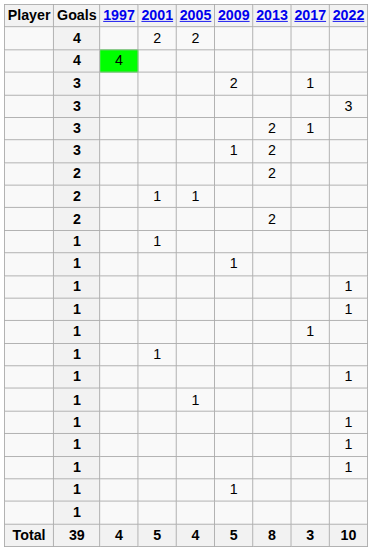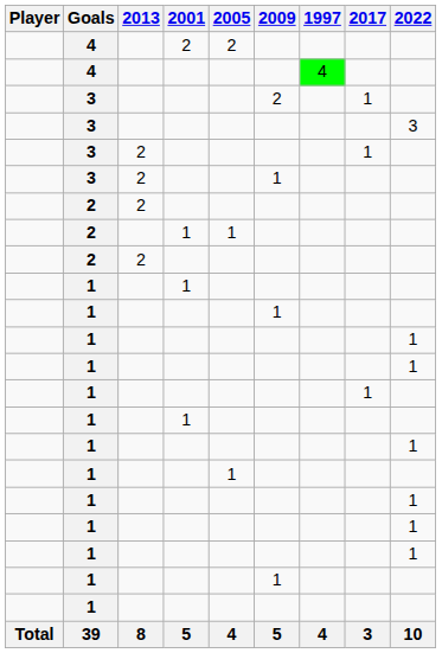 <table class="wikitable sortable" style="text-align:center;">
 <tr>
 <th>Player</th>
 <th>Goals</th>
-<th><a href='#'>1997</a></th>
+<th><a href='#'>2013</a></th>
 <th><a href='#'>2001</a></th>
 <th><a href='#'>2005</a></th>
 <th><a href='#'>2009</a></th>
-<th><a href='#'>2013</a></th>
+<th><a href='#'>1997</a></th>
 <th><a href='#'>2017</a></th>
 <th><a href='#'>2022</a></th>
 </tr>
 <tr>
 <td align="left"></td>
 <th>4</th>
 <td></td>
 <td>2</td>
 <td>2</td>
 <td></td>
 <td></td>
 <td></td>
 <td></td>
 </tr>
 <tr>
 <td align="left"></td>
 <th>4</th>
-<td style="background:#00FF00">4</td>
 <td></td>
 <td></td>
 <td></td>
 <td></td>
+<td style="background:#00FF00">4</td>
 <td></td>
 <td></td>
 </tr>
 <tr>
 <td align="left"></td>
 <th>3</th>
 <td></td>
 <td></td>
 <td></td>
 <td>2</td>
 <td></td>
 <td>1</td>
 <td></td>
 </tr>
 <tr>
 <td align="left"></td>
 <th>3</th>
 <td></td>
 <td></td>
 <td></td>
 <td></td>
 <td></td>
 <td></td>
 <td>3</td>
 </tr>
 <tr>
 <td align="left"></td>
 <th>3</th>
+<td>2</td>
 <td></td>
 <td></td>
 <td></td>
 <td></td>
-<td>2</td>
 <td>1</td>
 <td></td>
 </tr>
 <tr>
 <td align="left"></td>
 <th>3</th>
-<td></td>
+<td>2</td>
 <td></td>
 <td></td>
 <td>1</td>
-<td>2</td>
+<td></td>
 <td></td>
 <td></td>
 </tr>
 <tr>
 <td align="left"></td>
 <th>2</th>
+<td>2</td>
 <td></td>
 <td></td>
 <td></td>
 <td></td>
-<td>2</td>
 <td></td>
 <td></td>
 </tr>
 <tr>
 <td align="left"></td>
 <th>2</th>
 <td></td>
 <td>1</td>
 <td>1</td>
 <td></td>
 <td></td>
 <td></td>
 <td></td>
 </tr>
 <tr>
 <td align="left"></td>
 <th>2</th>
+<td>2</td>
 <td></td>
 <td></td>
 <td></td>
 <td></td>
-<td>2</td>
 <td></td>
 <td></td>
 </tr>
 <tr>
 <td align="left"></td>
 <th>1</th>
 <td></td>
 <td>1</td>
 <td></td>
 <td></td>
 <td></td>
 <td></td>
 <td></td>
 </tr>
 <tr>
 <td align="left"></td>
 <th>1</th>
 <td></td>
 <td></td>
 <td></td>
 <td>1</td>
 <td></td>
 <td></td>
 <td></td>
 </tr>
 <tr>
 <td align="left"></td>
 <th>1</th>
 <td></td>
 <td></td>
 <td></td>
 <td></td>
 <td></td>
 <td></td>
 <td>1</td>
 </tr>
 <tr>
 <td align="left"></td>
 <th>1</th>
 <td></td>
 <td></td>
 <td></td>
 <td></td>
 <td></td>
 <td></td>
 <td>1</td>
 </tr>
 <tr>
 <td align="left"></td>
 <th>1</th>
 <td></td>
 <td></td>
 <td></td>
 <td></td>
 <td></td>
 <td>1</td>
 <td></td>
 </tr>
 <tr>
 <td align="left"></td>
 <th>1</th>
 <td></td>
 <td>1</td>
 <td></td>
 <td></td>
 <td></td>
 <td></td>
 <td></td>
 </tr>
 <tr>
 <td align="left"></td>
 <th>1</th>
 <td></td>
 <td></td>
 <td></td>
 <td></td>
 <td></td>
 <td></td>
 <td>1</td>
 </tr>
 <tr>
 <td align="left"></td>
 <th>1</th>
 <td></td>
 <td></td>
 <td>1</td>
 <td></td>
 <td></td>
 <td></td>
 <td></td>
 </tr>
 <tr>
 <td align="left"></td>
 <th>1</th>
 <td></td>
 <td></td>
 <td></td>
 <td></td>
 <td></td>
 <td></td>
 <td>1</td>
 </tr>
 <tr>
 <td align="left"></td>
 <th>1</th>
 <td></td>
 <td></td>
 <td></td>
 <td></td>
 <td></td>
 <td></td>
 <td>1</td>
 </tr>
 <tr>
 <td align="left"></td>
 <th>1</th>
 <td></td>
 <td></td>
 <td></td>
 <td></td>
 <td></td>
 <td></td>
 <td>1</td>
 </tr>
 <tr>
 <td align="left"></td>
 <th>1</th>
 <td></td>
 <td></td>
 <td></td>
 <td>1</td>
 <td></td>
 <td></td>
 <td></td>
 </tr>
 <tr>
 <td align="left"></td>
 <th>1</th>
 <td></td>
 <td></td>
 <td></td>
 <td></td>
 <td></td>
 <td></td>
 <td></td>
 </tr>
 <tr class="sortbottom">
 <th>Total</th>
 <th>39</th>
+<th>8</th>
+<th>5</th>
 <th>4</th>
 <th>5</th>
 <th>4</th>
-<th>5</th>
-<th>8</th>
 <th>3</th>
 <th>10</th>
 </tr>
 </table>
